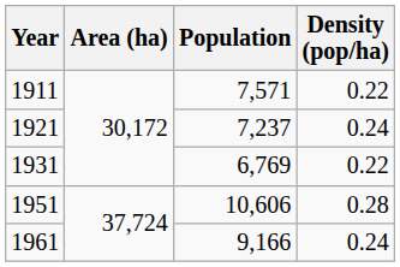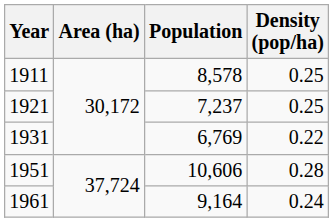 <table class="wikitable">
 <tr>
 <th>Year</th>
 <th>Area (ha)<br></th>
 <th>Population<br></th>
 <th>Density<br>(pop/ha)</th>
 </tr>
 <tr>
 <td>1911</td>
 <td style="text-align:right;" rowspan="3">30,172</td>
-<td style="text-align:right;">7,571</td>
-<td style="text-align:right;">0.22</td>
+<td style="text-align:right;">8,578</td>
+<td style="text-align:right;">0.25</td>
 </tr>
 <tr>
 <td>1921</td>
 <td style="text-align:right;">7,237</td>
-<td style="text-align:right;">0.24</td>
+<td style="text-align:right;">0.25</td>
 </tr>
 <tr>
 <td>1931</td>
 <td style="text-align:right;">6,769</td>
 <td style="text-align:right;">0.22</td>
 </tr>
 <tr>
 <td>1951</td>
 <td style="text-align:right;" rowspan="2">37,724</td>
 <td style="text-align:right;">10,606</td>
 <td style="text-align:right;">0.28</td>
 </tr>
 <tr>
 <td>1961</td>
-<td style="text-align:right;">9,166</td>
+<td style="text-align:right;">9,164</td>
 <td style="text-align:right;">0.24</td>
 </tr>
 </table>
